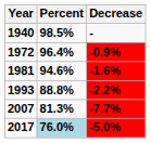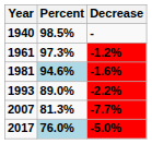 <table class="wikitable">
 <tr>
 <th><strong>Year</strong></th>
 <th><strong>Percent</strong></th>
 <th><strong>Decrease</strong></th>
 </tr>
 <tr>
 <td><strong>1940</strong></td>
 <td><strong>98.5%</strong></td>
 <td><strong>-</strong></td>
 </tr>
 <tr>
-<td><strong>1972</strong></td>
-<td><strong>96.4%</strong></td>
-<td style="background: red"><strong>-0.9%</strong></td>
+<td><strong>1961</strong></td>
+<td><strong>97.3%</strong></td>
+<td style="background: red"><strong>-1.2%</strong></td>
 </tr>
 <tr>
 <td><strong>1981</strong></td>
-<td><strong>94.6%</strong></td>
+<td style="background: lightblue;"><strong>94.6%</strong></td>
 <td style="background: red"><strong>-1.6%</strong></td>
 </tr>
 <tr>
 <td><strong>1993</strong></td>
-<td><strong>88.8%</strong></td>
+<td><strong>89.0%</strong></td>
 <td style="background: red"><strong>-2.2%</strong></td>
 </tr>
 <tr>
 <td><strong>2007</strong></td>
 <td><strong>81.3%</strong></td>
 <td style="background: red"><strong>-7.7%</strong></td>
 </tr>
 <tr>
 <td><strong>2017</strong></td>
 <td style="background: lightblue;"><strong>76.0%</strong></td>
 <td style="background: red"><strong>-5.0%</strong></td>
 </tr>
 </table>
